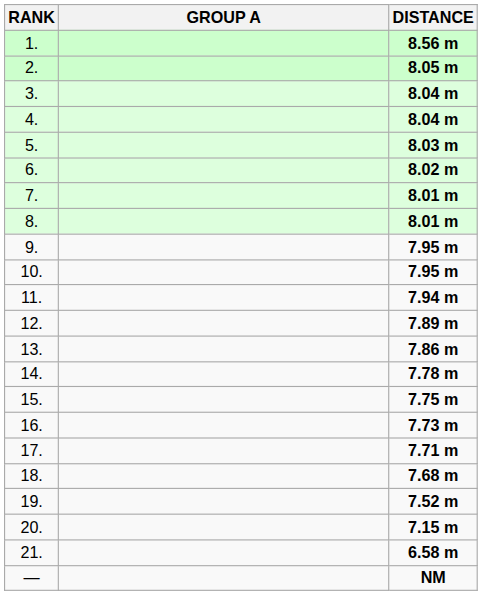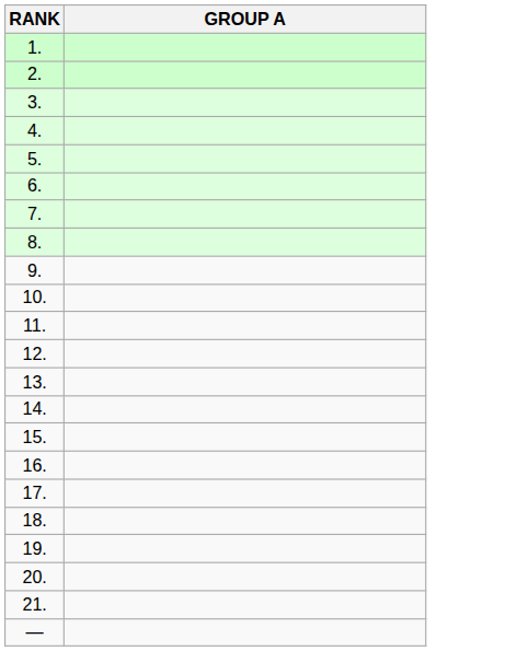 <table class="wikitable" style="border-collapse: collapse; font-size: 90%;">
 <tr>
 <th>RANK</th>
 <th style="width: 20em">GROUP A</th>
-<th style="width: 5em">DISTANCE</th>
 </tr>
 <tr style="background:#ccffcc;">
 <td align="center">1.</td>
 <td></td>
-<td align="center"><strong>8.56 m</strong></td>
 </tr>
 <tr style="background:#ccffcc;">
 <td align="center">2.</td>
 <td></td>
-<td align="center"><strong>8.05 m</strong></td>
 </tr>
 <tr style="background:#ddffdd;">
 <td align="center">3.</td>
 <td></td>
-<td align="center"><strong>8.04 m</strong></td>
 </tr>
 <tr style="background:#ddffdd;">
 <td align="center">4.</td>
 <td></td>
-<td align="center"><strong>8.04 m</strong></td>
 </tr>
 <tr style="background:#ddffdd;">
 <td align="center">5.</td>
 <td></td>
-<td align="center"><strong>8.03 m</strong></td>
 </tr>
 <tr style="background:#ddffdd;">
 <td align="center">6.</td>
 <td></td>
-<td align="center"><strong>8.02 m</strong></td>
 </tr>
 <tr style="background:#ddffdd;">
 <td align="center">7.</td>
 <td></td>
-<td align="center"><strong>8.01 m</strong></td>
 </tr>
 <tr style="background:#ddffdd;">
 <td align="center">8.</td>
 <td></td>
-<td align="center"><strong>8.01 m</strong></td>
 </tr>
 <tr>
 <td align="center">9.</td>
 <td></td>
-<td align="center"><strong>7.95 m</strong></td>
 </tr>
 <tr>
 <td align="center">10.</td>
 <td></td>
-<td align="center"><strong>7.95 m</strong></td>
 </tr>
 <tr>
 <td align="center">11.</td>
 <td></td>
-<td align="center"><strong>7.94 m</strong></td>
 </tr>
 <tr>
 <td align="center">12.</td>
 <td></td>
-<td align="center"><strong>7.89 m</strong></td>
 </tr>
 <tr>
 <td align="center">13.</td>
 <td></td>
-<td align="center"><strong>7.86 m</strong></td>
 </tr>
 <tr>
 <td align="center">14.</td>
 <td></td>
-<td align="center"><strong>7.78 m</strong></td>
 </tr>
 <tr>
 <td align="center">15.</td>
 <td></td>
-<td align="center"><strong>7.75 m</strong></td>
 </tr>
 <tr>
 <td align="center">16.</td>
 <td></td>
-<td align="center"><strong>7.73 m</strong></td>
 </tr>
 <tr>
 <td align="center">17.</td>
 <td></td>
-<td align="center"><strong>7.71 m</strong></td>
 </tr>
 <tr>
 <td align="center">18.</td>
 <td></td>
-<td align="center"><strong>7.68 m</strong></td>
 </tr>
 <tr>
 <td align="center">19.</td>
 <td></td>
-<td align="center"><strong>7.52 m</strong></td>
 </tr>
 <tr>
 <td align="center">20.</td>
 <td></td>
-<td align="center"><strong>7.15 m</strong></td>
 </tr>
 <tr>
 <td align="center">21.</td>
 <td></td>
-<td align="center"><strong>6.58 m</strong></td>
 </tr>
 <tr>
 <td align="center">—</td>
 <td></td>
-<td align="center"><strong>NM</strong></td>
 </tr>
 </table>
